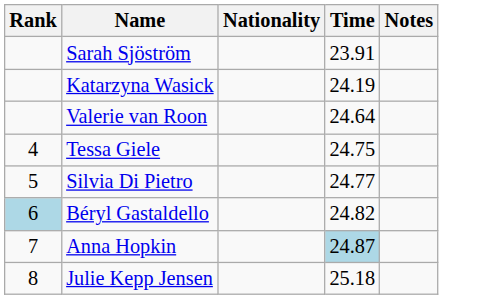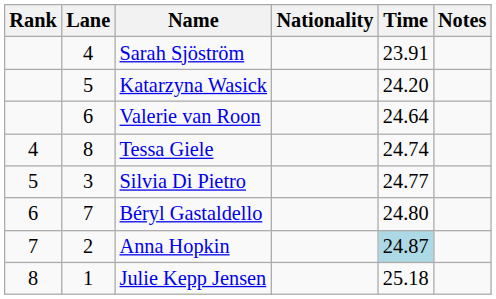 <table class="wikitable sortable" style="text-align:center">
 <tr>
 <th>Rank</th>
+<th>Lane</th>
 <th>Name</th>
 <th>Nationality</th>
 <th>Time</th>
 <th>Notes</th>
 </tr>
 <tr>
 <td></td>
+<td>4</td>
 <td align=left><a href='#'>Sarah Sjöström</a></td>
 <td align=left></td>
 <td>23.91</td>
 <td></td>
 </tr>
 <tr>
 <td></td>
+<td>5</td>
 <td align=left><a href='#'>Katarzyna Wasick</a></td>
 <td align=left></td>
-<td>24.19</td>
+<td>24.20</td>
 <td></td>
 </tr>
 <tr>
 <td></td>
+<td>6</td>
 <td align=left><a href='#'>Valerie van Roon</a></td>
 <td align=left></td>
 <td>24.64</td>
 <td></td>
 </tr>
 <tr>
 <td>4</td>
+<td>8</td>
 <td align=left><a href='#'>Tessa Giele</a></td>
 <td align=left></td>
-<td>24.75</td>
+<td>24.74</td>
 <td></td>
 </tr>
 <tr>
 <td>5</td>
+<td>3</td>
 <td align=left><a href='#'>Silvia Di Pietro</a></td>
 <td align=left></td>
 <td>24.77</td>
 <td></td>
 </tr>
 <tr>
-<td style="background: lightblue;">6</td>
+<td>6</td>
+<td>7</td>
 <td align=left><a href='#'>Béryl Gastaldello</a></td>
 <td align=left></td>
-<td>24.82</td>
+<td>24.80</td>
 <td></td>
 </tr>
 <tr>
 <td>7</td>
+<td>2</td>
 <td align=left><a href='#'>Anna Hopkin</a></td>
 <td align=left></td>
 <td style="background: lightblue;">24.87</td>
 <td></td>
 </tr>
 <tr>
 <td>8</td>
+<td>1</td>
 <td align=left><a href='#'>Julie Kepp Jensen</a></td>
 <td align=left></td>
 <td>25.18</td>
 <td></td>
 </tr>
 </table>
